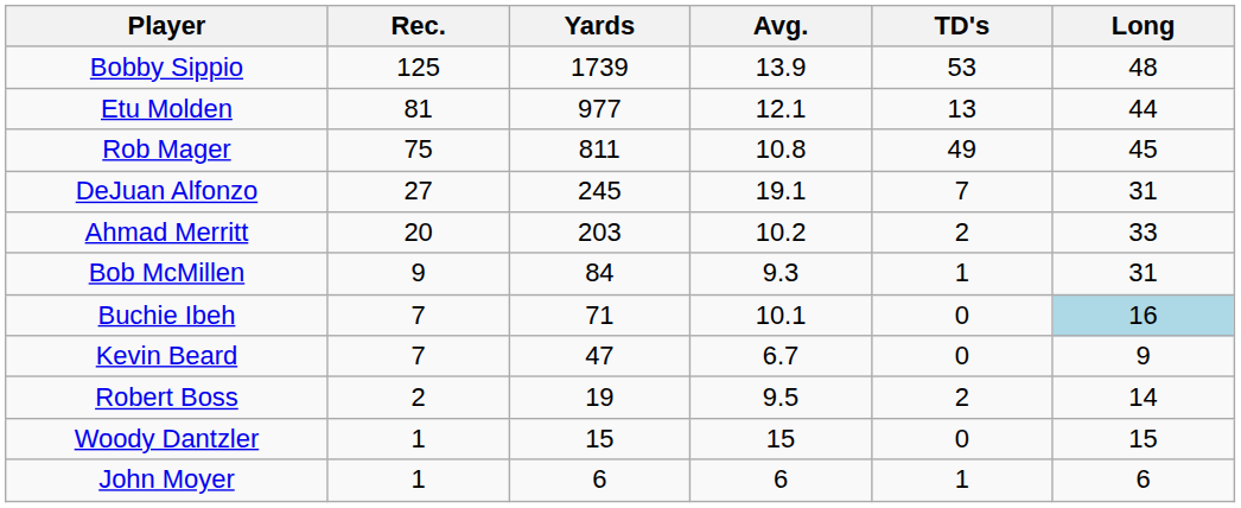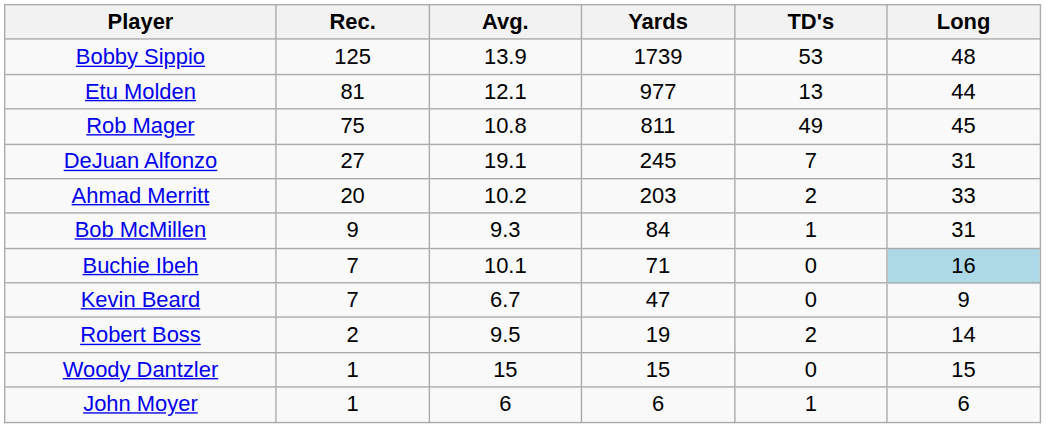 <table class="wikitable sortable">
 <tr>
 <th bgcolor="#DDDDFF" width="16%">Player</th>
 <th bgcolor="#DDDDFF" width="9%">Rec.</th>
+<th bgcolor="#DDDDFF" width="9%">Avg.</th>
 <th bgcolor="#DDDDFF" width="9%">Yards</th>
-<th bgcolor="#DDDDFF" width="9%">Avg.</th>
 <th bgcolor="#DDDDFF" width="9%">TD's</th>
 <th bgcolor="#DDDDFF" width="9%">Long</th>
 </tr>
 <tr align="center">
 <td><a href='#'>Bobby Sippio</a></td>
 <td>125</td>
+<td>13.9</td>
 <td>1739</td>
-<td>13.9</td>
 <td>53</td>
 <td>48</td>
 </tr>
 <tr align="center">
 <td><a href='#'>Etu Molden</a></td>
 <td>81</td>
+<td>12.1</td>
 <td>977</td>
-<td>12.1</td>
 <td>13</td>
 <td>44</td>
 </tr>
 <tr align="center">
 <td><a href='#'>Rob Mager</a></td>
 <td>75</td>
+<td>10.8</td>
 <td>811</td>
-<td>10.8</td>
 <td>49</td>
 <td>45</td>
 </tr>
 <tr align="center">
 <td><a href='#'>DeJuan Alfonzo</a></td>
 <td>27</td>
+<td>19.1</td>
 <td>245</td>
-<td>19.1</td>
 <td>7</td>
 <td>31</td>
 </tr>
 <tr align="center">
 <td><a href='#'>Ahmad Merritt</a></td>
 <td>20</td>
+<td>10.2</td>
 <td>203</td>
-<td>10.2</td>
 <td>2</td>
 <td>33</td>
 </tr>
 <tr align="center">
 <td><a href='#'>Bob McMillen</a></td>
 <td>9</td>
+<td>9.3</td>
 <td>84</td>
-<td>9.3</td>
 <td>1</td>
 <td>31</td>
 </tr>
 <tr align="center">
 <td><a href='#'>Buchie Ibeh</a></td>
 <td>7</td>
+<td>10.1</td>
 <td>71</td>
-<td>10.1</td>
 <td>0</td>
 <td style="background: lightblue;">16</td>
 </tr>
 <tr align="center">
 <td><a href='#'>Kevin Beard</a></td>
 <td>7</td>
+<td>6.7</td>
 <td>47</td>
-<td>6.7</td>
 <td>0</td>
 <td>9</td>
 </tr>
 <tr align="center">
 <td><a href='#'>Robert Boss</a></td>
 <td>2</td>
+<td>9.5</td>
 <td>19</td>
-<td>9.5</td>
 <td>2</td>
 <td>14</td>
 </tr>
 <tr align="center">
 <td><a href='#'>Woody Dantzler</a></td>
 <td>1</td>
 <td>15</td>
 <td>15</td>
 <td>0</td>
 <td>15</td>
 </tr>
 <tr align="center">
 <td><a href='#'>John Moyer</a></td>
 <td>1</td>
 <td>6</td>
 <td>6</td>
 <td>1</td>
 <td>6</td>
 </tr>
 </table>
